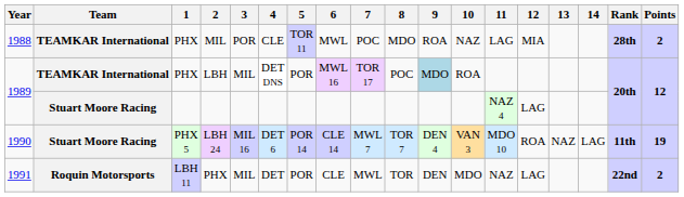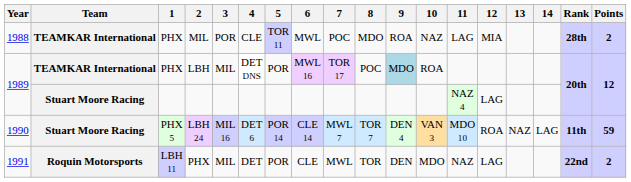 <table class="wikitable" style="text-align:center; font-size:95%">
 <tr>
 <th>Year</th>
 <th>Team</th>
 <th>1</th>
 <th>2</th>
 <th>3</th>
 <th>4</th>
 <th>5</th>
 <th>6</th>
 <th>7</th>
 <th>8</th>
 <th>9</th>
 <th>10</th>
 <th>11</th>
 <th>12</th>
 <th>13</th>
 <th>14</th>
 <th>Rank</th>
 <th>Points</th>
 </tr>
 <tr>
 <td><a href='#'>1988</a></td>
 <th>TEAMKAR International</th>
 <td>PHX</td>
 <td>MIL</td>
 <td>POR</td>
 <td>CLE</td>
 <td style="background:#CFCFFF;">TOR<br><small>11</small></td>
 <td>MWL</td>
 <td>POC</td>
 <td>MDO</td>
 <td>ROA</td>
 <td>NAZ</td>
 <td>LAG</td>
 <td>MIA</td>
 <td></td>
 <td></td>
 <td style="background:#CFCFFF;"><strong>28th</strong></td>
 <td style="background:#CFCFFF;"><strong>2</strong></td>
 </tr>
 <tr>
 <td rowspan=2><a href='#'>1989</a></td>
 <th>TEAMKAR International</th>
 <td>PHX</td>
 <td>LBH</td>
 <td>MIL</td>
 <td style="background:#FFFFFF;">DET<br><small>DNS</small></td>
 <td>POR</td>
 <td style="background:#EFCFFF;">MWL<br><small>16</small></td>
 <td style="background:#EFCFFF;">TOR<br><small>17</small></td>
 <td>POC</td>
 <td style="background: lightblue;">MDO</td>
 <td>ROA</td>
 <td></td>
 <td></td>
 <td></td>
 <td></td>
 <td rowspan=2 style="background:#CFCFFF;"><strong>20th</strong></td>
 <td rowspan=2 style="background:#CFCFFF;"><strong>12</strong></td>
 </tr>
 <tr>
 <th>Stuart Moore Racing</th>
 <td></td>
 <td></td>
 <td></td>
 <td></td>
 <td></td>
 <td></td>
 <td></td>
 <td></td>
 <td></td>
 <td></td>
 <td style="background:#DFFFDF;">NAZ<br><small>4</small></td>
 <td>LAG</td>
 <td></td>
 <td></td>
 </tr>
 <tr>
 <td><a href='#'>1990</a></td>
 <th>Stuart Moore Racing</th>
 <td style="background:#DFFFDF;">PHX<br><small>5</small></td>
 <td style="background:#EFCFFF;">LBH<br><small>24</small></td>
 <td style="background:#CFCFFF;">MIL<br><small>16</small></td>
 <td style="background:#CFEAFF;">DET<br><small>6</small></td>
 <td style="background:#CFCFFF;">POR<br><small>14</small></td>
 <td style="background:#CFCFFF;">CLE<br><small>14</small></td>
 <td style="background:#CFEAFF;">MWL<br><small>7</small></td>
 <td style="background:#CFEAFF;">TOR<br><small>7</small></td>
 <td style="background:#DFFFDF;">DEN<br><small>4</small></td>
 <td style="background:#FFDF9F;">VAN<br><small>3</small></td>
 <td style="background:#CFEAFF;">MDO<br><small>10</small></td>
 <td>ROA</td>
 <td>NAZ</td>
 <td>LAG</td>
 <td style="background:#CFCFFF;"><strong>11th</strong></td>
-<td style="background:#CFCFFF;"><strong>19</strong></td>
+<td style="background:#CFCFFF;"><strong>59</strong></td>
 </tr>
 <tr>
 <td><a href='#'>1991</a></td>
 <th>Roquin Motorsports</th>
 <td style="background:#CFCFFF;">LBH<br><small>11</small></td>
 <td>PHX</td>
 <td>MIL</td>
 <td>DET</td>
 <td>POR</td>
 <td>CLE</td>
 <td>MWL</td>
 <td>TOR</td>
 <td>DEN</td>
 <td>MDO</td>
 <td>NAZ</td>
 <td>LAG</td>
 <td></td>
 <td></td>
 <td style="background:#CFCFFF;"><strong>22nd</strong></td>
 <td style="background:#CFCFFF;"><strong>2</strong></td>
 </tr>
 </table>
